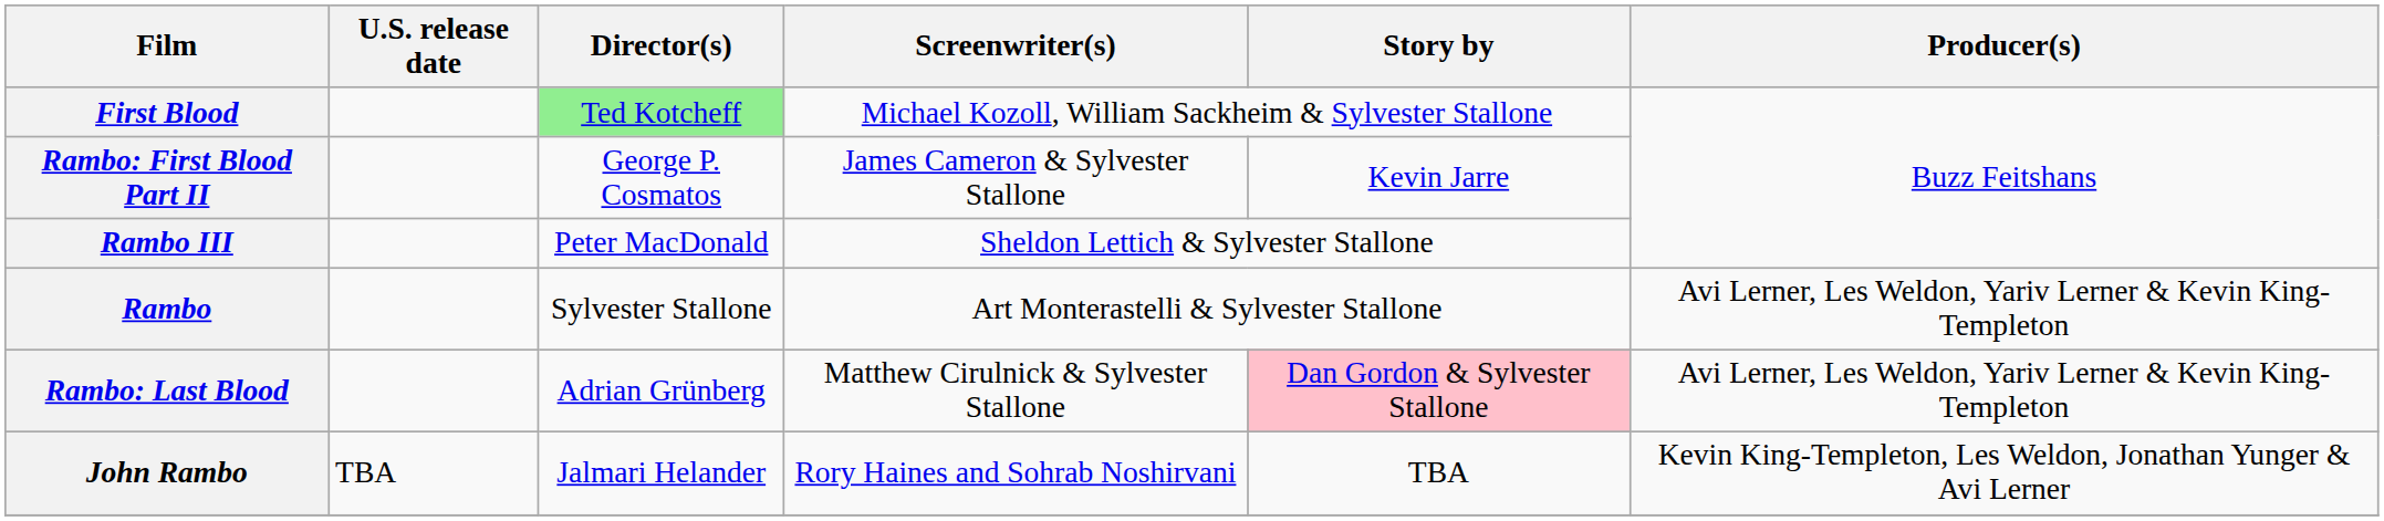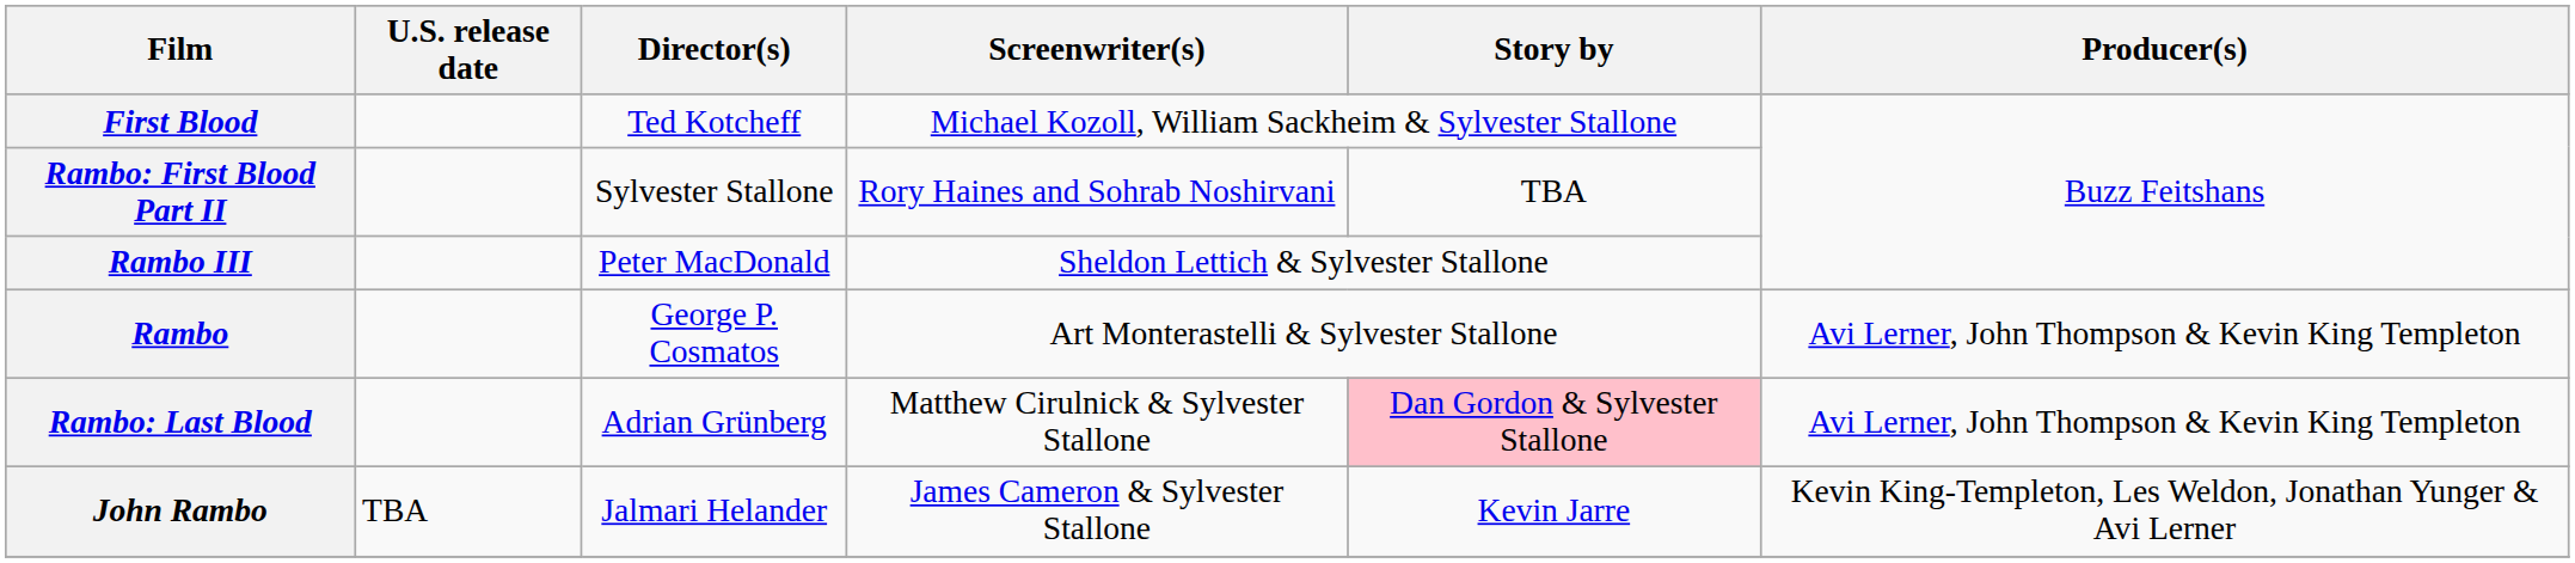 <table class="wikitable plainrowheaders" style="text-align:center;">
 <tr>
 <th>Film</th>
 <th>U.S. release date</th>
 <th>Director(s)</th>
 <th>Screenwriter(s)</th>
 <th>Story by</th>
 <th>Producer(s)</th>
 </tr>
 <tr>
 <th scope="row"><em><a href='#'>First Blood</a></em></th>
 <td style="text-align:left"></td>
-<td style="background: lightgreen;"><a href='#'>Ted Kotcheff</a></td>
+<td><a href='#'>Ted Kotcheff</a></td>
 <td colspan="2"><a href='#'>Michael Kozoll</a>, William Sackheim & <a href='#'>Sylvester Stallone</a></td>
 <td rowspan="3"><a href='#'>Buzz Feitshans</a></td>
 </tr>
 <tr>
 <th scope="row"><em><a href='#'>Rambo: First Blood Part II</a></em></th>
 <td style="text-align:left"></td>
-<td><a href='#'>George P. Cosmatos</a></td>
-<td><a href='#'>James Cameron</a> & Sylvester Stallone</td>
-<td><a href='#'>Kevin Jarre</a></td>
+<td>Sylvester Stallone</td>
+<td><a href='#'>Rory Haines and Sohrab Noshirvani</a></td>
+<td>TBA</td>
 </tr>
 <tr>
 <th scope="row"><em><a href='#'>Rambo III</a></em></th>
 <td style="text-align:left"></td>
 <td><a href='#'>Peter MacDonald</a></td>
 <td colspan="2"><a href='#'>Sheldon Lettich</a> & Sylvester Stallone</td>
 </tr>
 <tr>
 <th scope="row"><em><a href='#'>Rambo</a></em></th>
 <td style="text-align:left"></td>
-<td>Sylvester Stallone</td>
+<td><a href='#'>George P. Cosmatos</a></td>
 <td colspan="2">Art Monterastelli & Sylvester Stallone</td>
-<td>Avi Lerner, Les Weldon, Yariv Lerner & Kevin King-Templeton</td>
+<td><a href='#'>Avi Lerner</a>, John Thompson & Kevin King Templeton</td>
 </tr>
 <tr>
 <th scope="row"><em><a href='#'>Rambo: Last Blood</a></em></th>
 <td style="text-align:left"></td>
 <td><a href='#'>Adrian Grünberg</a></td>
 <td>Matthew Cirulnick & Sylvester Stallone</td>
 <td style="background: pink;"><a href='#'>Dan Gordon</a> & Sylvester Stallone</td>
-<td>Avi Lerner, Les Weldon, Yariv Lerner & Kevin King-Templeton</td>
+<td><a href='#'>Avi Lerner</a>, John Thompson & Kevin King Templeton</td>
 </tr>
 <tr>
 <th scope="row"><em>John Rambo</em></th>
 <td style="text-align:left">TBA</td>
 <td><a href='#'>Jalmari Helander</a></td>
-<td><a href='#'>Rory Haines and Sohrab Noshirvani</a></td>
-<td>TBA</td>
+<td><a href='#'>James Cameron</a> & Sylvester Stallone</td>
+<td><a href='#'>Kevin Jarre</a></td>
 <td>Kevin King-Templeton, Les Weldon, Jonathan Yunger & Avi Lerner</td>
 </tr>
 <tr>
 </tr>
 </table>
